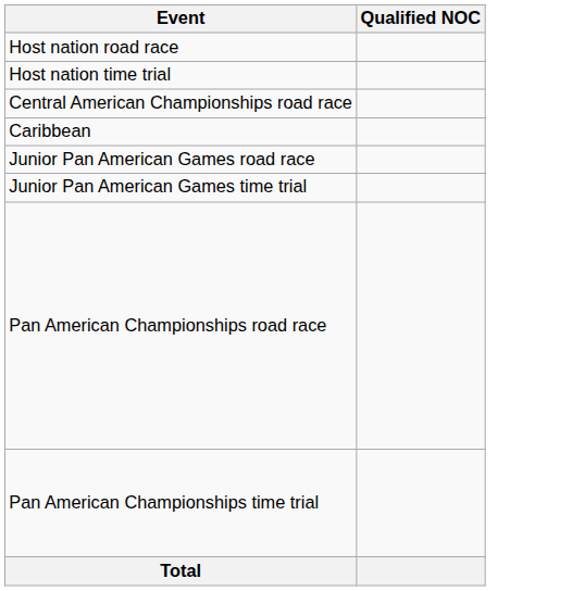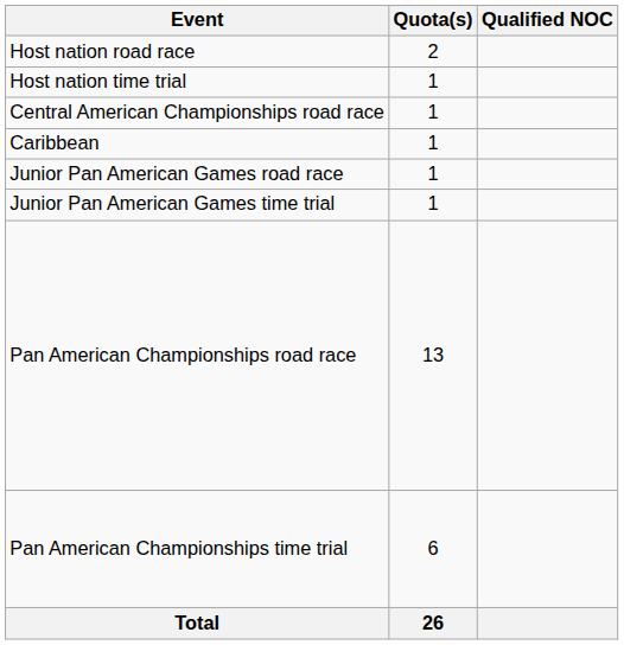 <table class="wikitable">
 <tr>
 <th>Event</th>
+<th>Quota(s)</th>
 <th>Qualified NOC</th>
 </tr>
 <tr>
 <td>Host nation road race</td>
+<td style="text-align:center;">2</td>
 <td><br></td>
 </tr>
 <tr>
 <td>Host nation time trial</td>
+<td style="text-align:center;">1</td>
 <td></td>
 </tr>
 <tr>
 <td>Central American Championships road race</td>
+<td style="text-align:center;">1</td>
 <td></td>
 </tr>
 <tr>
 <td>Caribbean</td>
+<td style="text-align:center;">1</td>
 <td></td>
 </tr>
 <tr>
 <td>Junior Pan American Games road race</td>
+<td style="text-align:center;">1</td>
 <td></td>
 </tr>
 <tr>
 <td>Junior Pan American Games time trial</td>
+<td style="text-align:center;">1</td>
 <td></td>
 </tr>
 <tr>
 <td>Pan American Championships road race</td>
+<td style="text-align:center;">13</td>
 <td><br><br><br><br><br><br><br><br><br><br><br><br></td>
 </tr>
 <tr>
 <td>Pan American Championships time trial</td>
+<td style="text-align:center;">6</td>
 <td><br><br><br><br><br></td>
 </tr>
 <tr>
 <th>Total</th>
+<th>26</th>
 <th></th>
 </tr>
 </table>
